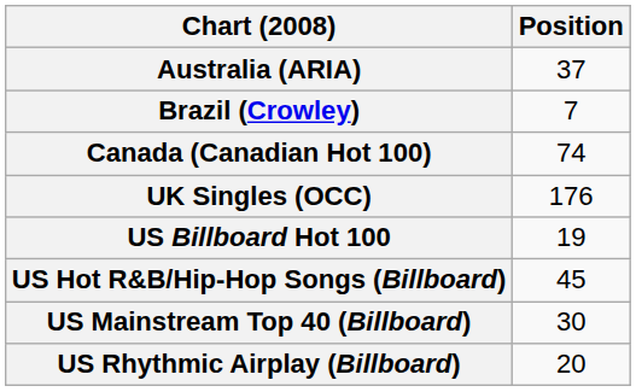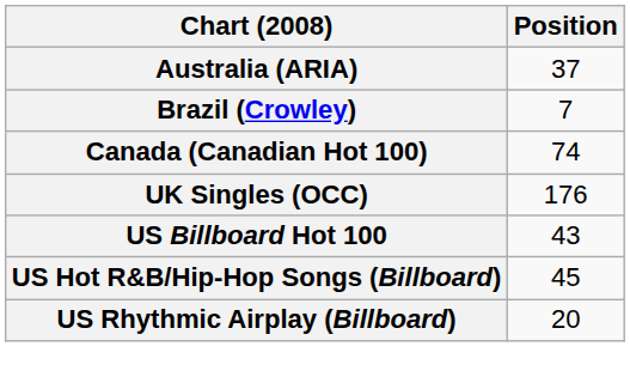 <table class="wikitable sortable plainrowheaders" style="text-align:center">
 <tr>
 <th scope="col">Chart (2008)</th>
 <th scope="col">Position</th>
 </tr>
 <tr>
 <th scope="row">Australia (ARIA)</th>
 <td style="text-align:center;">37</td>
 </tr>
 <tr>
 <th scope="row">Brazil (<a href='#'>Crowley</a>)</th>
 <td style="text-align:center;">7</td>
 </tr>
 <tr>
 <th scope="row">Canada (Canadian Hot 100)</th>
 <td style="text-align:center;">74</td>
 </tr>
 <tr>
 <th scope="row">UK Singles (OCC)</th>
 <td>176</td>
 </tr>
 <tr>
 <th scope="row">US <em>Billboard</em> Hot 100</th>
-<td style="text-align:center;">19</td>
+<td style="text-align:center;">43</td>
 </tr>
 <tr>
 <th scope="row">US Hot R&B/Hip-Hop Songs (<em>Billboard</em>)</th>
 <td>45</td>
 </tr>
 <tr>
-<th scope="row">US Mainstream Top 40 (<em>Billboard</em>)</th>
-<td>30</td>
-</tr>
-<tr>
 <th scope="row">US Rhythmic Airplay (<em>Billboard</em>)</th>
 <td>20</td>
 </tr>
 </table>
